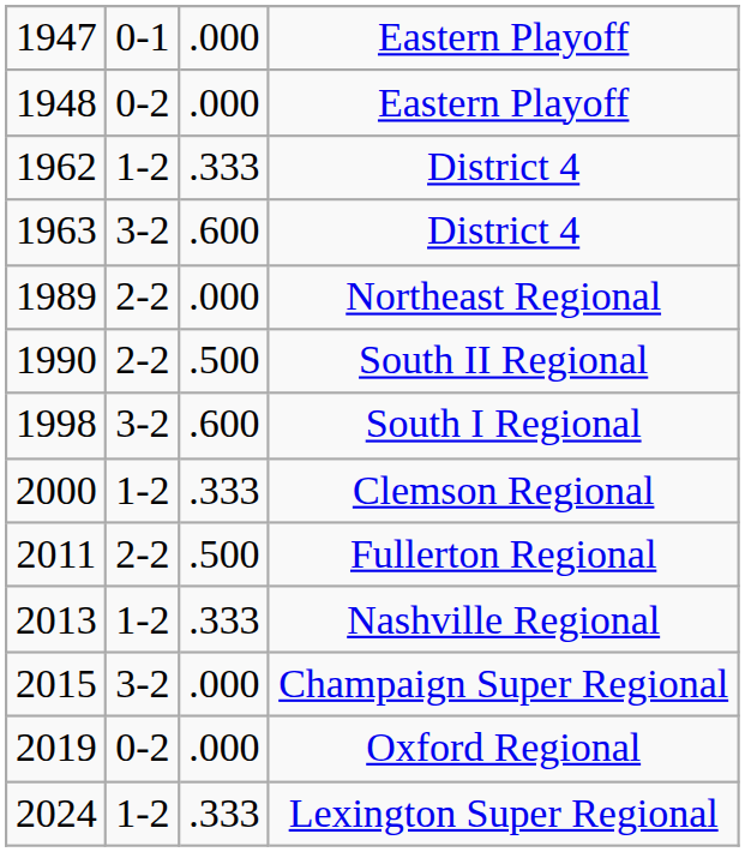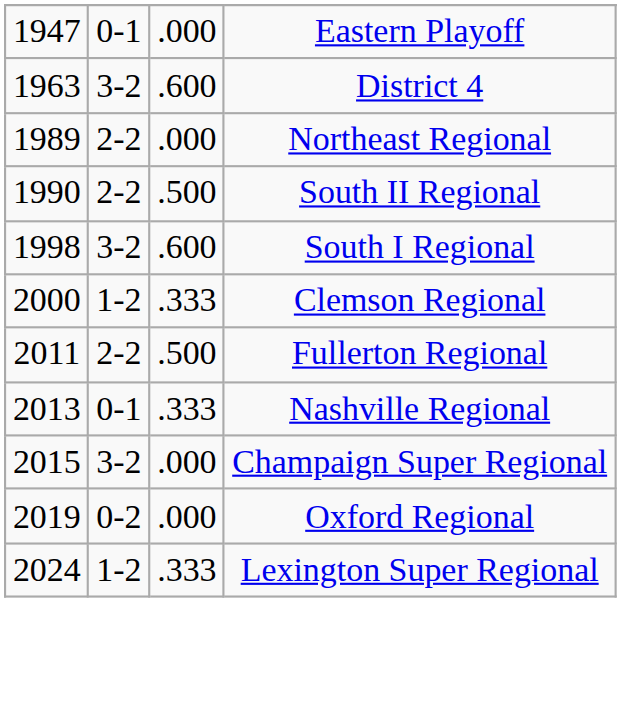 <table class="wikitable" style="text-align:center">
 <tr>
 </tr>
 <tr>
 <td>1947</td>
 <td>0-1</td>
 <td>.000</td>
 <td><a href='#'>Eastern Playoff</a></td>
-</tr>
-<tr>
-<td>1948</td>
-<td>0-2</td>
-<td>.000</td>
-<td><a href='#'>Eastern Playoff</a></td>
-</tr>
-<tr>
-<td>1962</td>
-<td>1-2</td>
-<td>.333</td>
-<td><a href='#'>District 4</a></td>
 </tr>
 <tr>
 <td>1963</td>
 <td>3-2</td>
 <td>.600</td>
 <td><a href='#'>District 4</a></td>
 </tr>
 <tr>
 <td>1989</td>
 <td>2-2</td>
 <td>.000</td>
 <td><a href='#'>Northeast Regional</a></td>
 </tr>
 <tr>
 <td>1990</td>
 <td>2-2</td>
 <td>.500</td>
 <td><a href='#'>South II Regional</a></td>
 </tr>
 <tr>
 <td>1998</td>
 <td>3-2</td>
 <td>.600</td>
 <td><a href='#'>South I Regional</a></td>
 </tr>
 <tr>
 <td>2000</td>
 <td>1-2</td>
 <td>.333</td>
 <td><a href='#'>Clemson Regional</a></td>
 </tr>
 <tr>
 <td>2011</td>
 <td>2-2</td>
 <td>.500</td>
 <td><a href='#'>Fullerton Regional</a></td>
 </tr>
 <tr>
 <td>2013</td>
-<td>1-2</td>
+<td>0-1</td>
 <td>.333</td>
 <td><a href='#'>Nashville Regional</a></td>
 </tr>
 <tr>
 <td>2015</td>
 <td>3-2</td>
 <td>.000</td>
 <td><a href='#'>Champaign Super Regional</a></td>
 </tr>
 <tr>
 <td>2019</td>
 <td>0-2</td>
 <td>.000</td>
 <td><a href='#'>Oxford Regional</a></td>
 </tr>
 <tr>
 <td>2024</td>
 <td>1-2</td>
 <td>.333</td>
 <td><a href='#'>Lexington Super Regional</a></td>
 </tr>
 </table>
